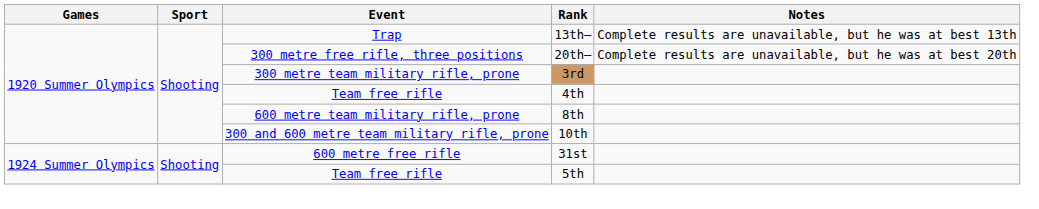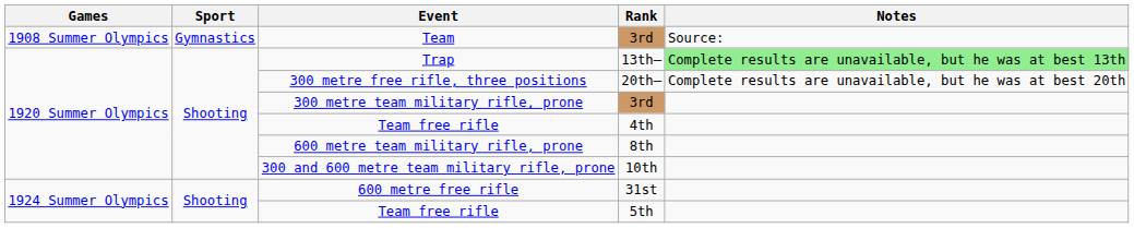 <table class="wikitable" style=" text-align:center;">
 <tr>
 <th>Games</th>
 <th>Sport</th>
 <th>Event</th>
 <th>Rank</th>
 <th>Notes</th>
 </tr>
 <tr>
+<td><a href='#'>1908 Summer Olympics</a></td>
+<td><a href='#'>Gymnastics</a></td>
+<td><a href='#'>Team</a></td>
+<td style=background-color:#cc9966>3rd</td>
+<td align=left>Source: </td>
+</tr>
+<tr>
 <td rowspan=6><a href='#'>1920 Summer Olympics</a></td>
 <td rowspan=6><a href='#'>Shooting</a></td>
 <td><a href='#'>Trap</a></td>
 <td>13th–</td>
-<td align=left>Complete results are unavailable, but he was at best 13th</td>
+<td align=left style="background: lightgreen;">Complete results are unavailable, but he was at best 13th</td>
 </tr>
 <tr>
 <td><a href='#'>300 metre free rifle, three positions</a></td>
 <td>20th–</td>
 <td align=left>Complete results are unavailable, but he was at best 20th</td>
 </tr>
 <tr>
 <td><a href='#'>300 metre team military rifle, prone</a></td>
 <td style=background-color:#cc9966>3rd</td>
 <td align=left></td>
 </tr>
 <tr>
 <td><a href='#'>Team free rifle</a></td>
 <td>4th</td>
 <td align=left></td>
 </tr>
 <tr>
 <td><a href='#'>600 metre team military rifle, prone</a></td>
 <td>8th</td>
 <td align=left></td>
 </tr>
 <tr>
 <td><a href='#'>300 and 600 metre team military rifle, prone</a></td>
 <td>10th</td>
 <td align=left></td>
 </tr>
 <tr>
 <td rowspan=2><a href='#'>1924 Summer Olympics</a></td>
 <td rowspan=2><a href='#'>Shooting</a></td>
 <td><a href='#'>600 metre free rifle</a></td>
 <td>31st</td>
 <td align=left></td>
 </tr>
 <tr>
 <td><a href='#'>Team free rifle</a></td>
 <td>5th</td>
 <td align=left></td>
 </tr>
 </table>
